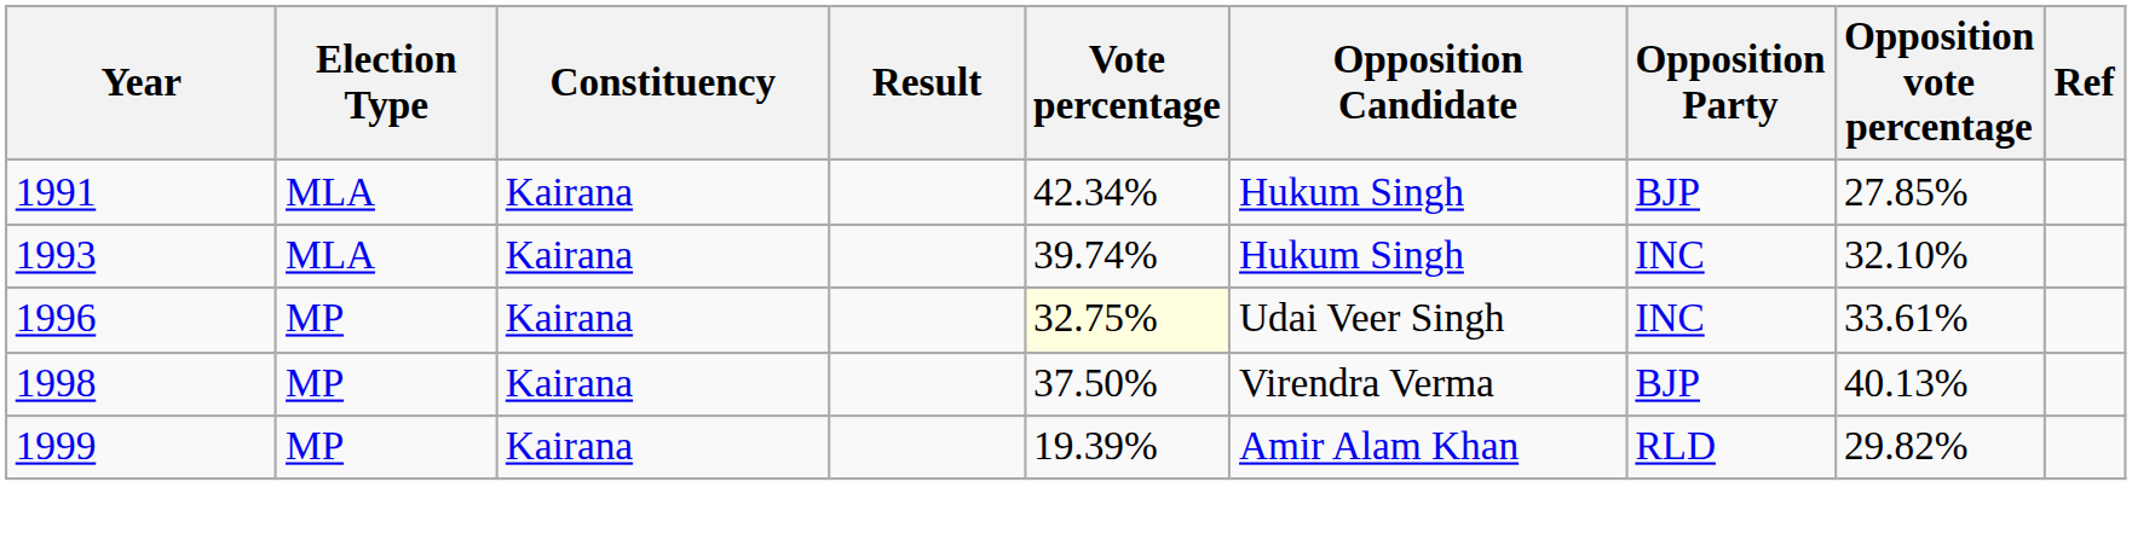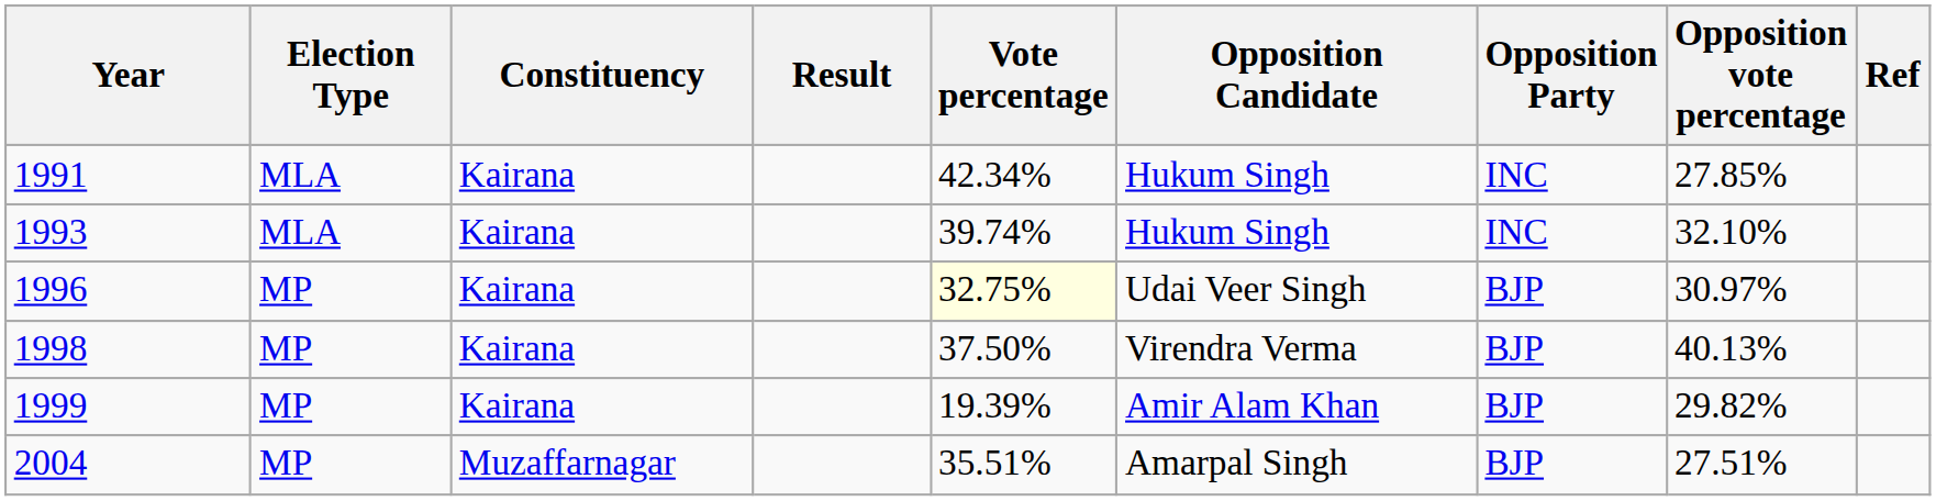 <table class="sortable wikitable">
 <tr>
 <th width=100>Year</th>
 <th width=80>Election Type</th>
 <th width=125>Constituency</th>
 <th width=70>Result</th>
 <th width=70>Vote percentage</th>
 <th width=150>Opposition Candidate</th>
 <th width=70>Opposition Party</th>
 <th width=70>Opposition vote percentage</th>
 <th width=25>Ref</th>
 </tr>
 <tr>
 <td><a href='#'>1991</a></td>
 <td><a href='#'>MLA</a></td>
 <td><a href='#'>Kairana</a></td>
 <td></td>
 <td>42.34%</td>
 <td><a href='#'>Hukum Singh</a></td>
-<td><a href='#'>BJP</a></td>
+<td><a href='#'>INC</a></td>
 <td>27.85%</td>
 <td></td>
 </tr>
 <tr>
 <td><a href='#'>1993</a></td>
 <td><a href='#'>MLA</a></td>
 <td><a href='#'>Kairana</a></td>
 <td></td>
 <td>39.74%</td>
 <td><a href='#'>Hukum Singh</a></td>
 <td><a href='#'>INC</a></td>
 <td>32.10%</td>
 <td></td>
 </tr>
 <tr>
 <td><a href='#'>1996</a></td>
 <td><a href='#'>MP</a></td>
 <td><a href='#'>Kairana</a></td>
 <td></td>
 <td style="background: lightyellow;">32.75%</td>
 <td>Udai Veer Singh</td>
-<td><a href='#'>INC</a></td>
-<td>33.61%</td>
+<td><a href='#'>BJP</a></td>
+<td>30.97%</td>
 <td></td>
 </tr>
 <tr>
 <td><a href='#'>1998</a></td>
 <td><a href='#'>MP</a></td>
 <td><a href='#'>Kairana</a></td>
 <td></td>
 <td>37.50%</td>
 <td>Virendra Verma</td>
 <td><a href='#'>BJP</a></td>
 <td>40.13%</td>
 <td></td>
 </tr>
 <tr>
 <td><a href='#'>1999</a></td>
 <td><a href='#'>MP</a></td>
 <td><a href='#'>Kairana</a></td>
 <td></td>
 <td>19.39%</td>
 <td><a href='#'>Amir Alam Khan</a></td>
-<td><a href='#'>RLD</a></td>
+<td><a href='#'>BJP</a></td>
 <td>29.82%</td>
 <td></td>
 </tr>
+<tr>
+<td><a href='#'>2004</a></td>
+<td><a href='#'>MP</a></td>
+<td><a href='#'>Muzaffarnagar</a></td>
+<td></td>
+<td>35.51%</td>
+<td>Amarpal Singh</td>
+<td><a href='#'>BJP</a></td>
+<td>27.51%</td>
+<td></td>
+</tr>
 </table>
